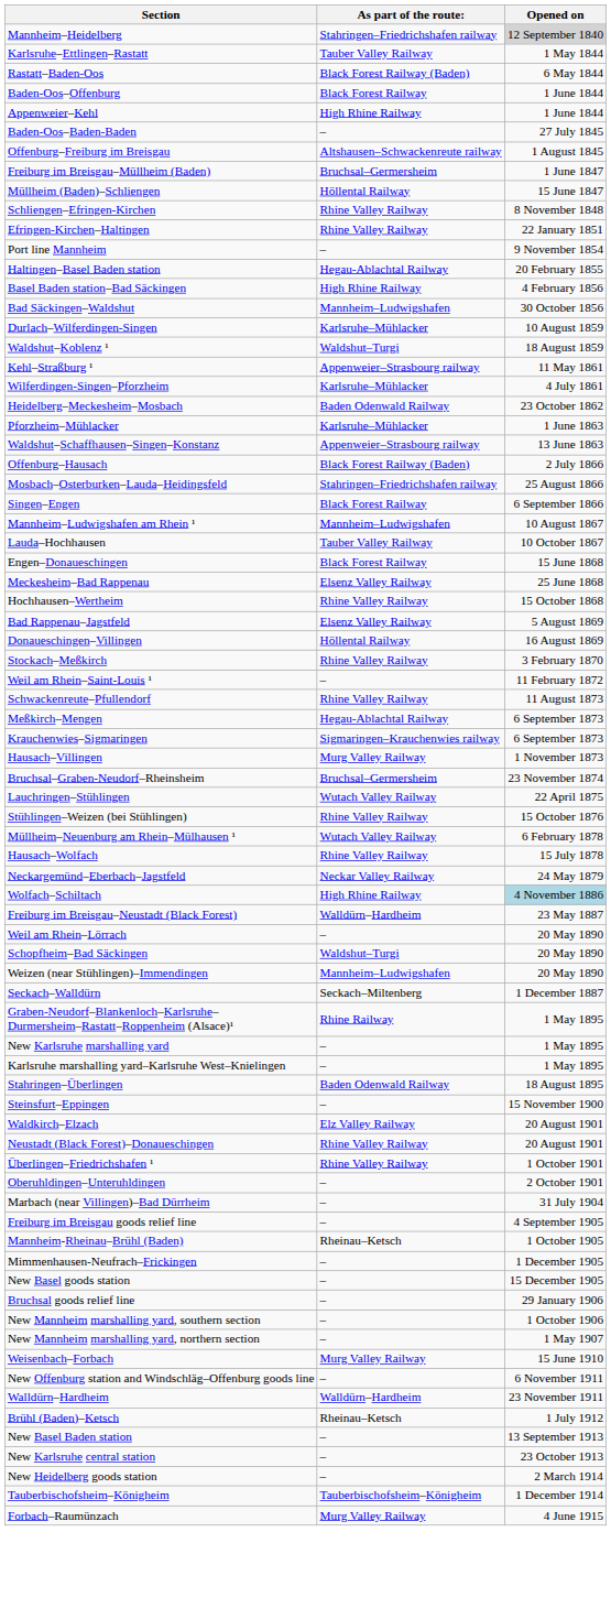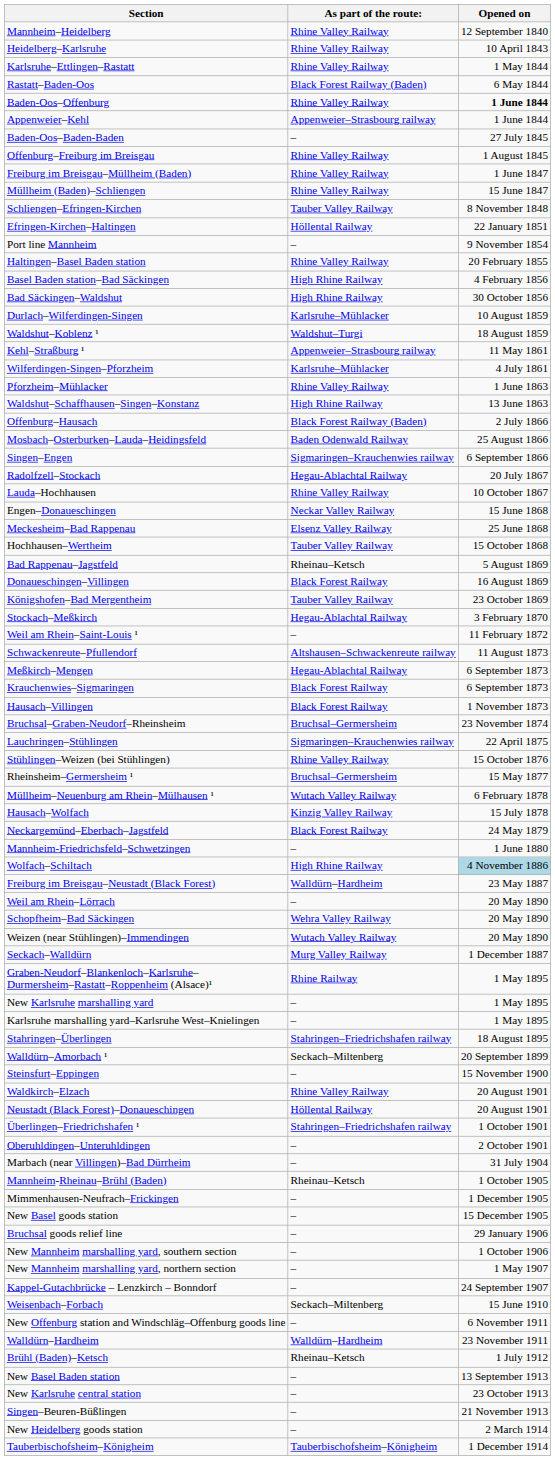 <table class="wikitable">
 <tr>
 <th>Section</th>
 <th>As part of the route:</th>
 <th>Opened on</th>
 </tr>
 <tr>
 <td><a href='#'>Mannheim</a>–<a href='#'>Heidelberg</a></td>
-<td><a href='#'>Stahringen–Friedrichshafen railway</a></td>
-<td align="right" style="background: lightgrey;">12 September 1840</td>
+<td><a href='#'>Rhine Valley Railway</a></td>
+<td align="right">12 September 1840</td>
+</tr>
+<tr>
+<td><a href='#'>Heidelberg</a>–<a href='#'>Karlsruhe</a></td>
+<td><a href='#'>Rhine Valley Railway</a></td>
+<td align="right">10 April 1843</td>
 </tr>
 <tr>
 <td><a href='#'>Karlsruhe</a>–<a href='#'>Ettlingen</a>–<a href='#'>Rastatt</a></td>
-<td><a href='#'>Tauber Valley Railway</a></td>
+<td><a href='#'>Rhine Valley Railway</a></td>
 <td align="right">1 May 1844</td>
 </tr>
 <tr>
 <td><a href='#'>Rastatt</a>–<a href='#'>Baden-Oos</a></td>
 <td><a href='#'>Black Forest Railway (Baden)</a></td>
 <td align="right">6 May 1844</td>
 </tr>
 <tr>
 <td><a href='#'>Baden-Oos</a>–<a href='#'>Offenburg</a></td>
-<td><a href='#'>Black Forest Railway</a></td>
-<td align="right">1 June 1844</td>
+<td><a href='#'>Rhine Valley Railway</a></td>
+<td align="right"><strong>1 June 1844</strong></td>
 </tr>
 <tr>
 <td><a href='#'>Appenweier</a>–<a href='#'>Kehl</a></td>
-<td><a href='#'>High Rhine Railway</a></td>
+<td><a href='#'>Appenweier–Strasbourg railway</a></td>
 <td align="right">1 June 1844</td>
 </tr>
 <tr>
 <td><a href='#'>Baden-Oos</a>–<a href='#'>Baden-Baden</a></td>
 <td>–</td>
 <td align="right">27 July 1845</td>
 </tr>
 <tr>
 <td><a href='#'>Offenburg</a>–<a href='#'>Freiburg im Breisgau</a></td>
-<td><a href='#'>Altshausen–Schwackenreute railway</a></td>
+<td><a href='#'>Rhine Valley Railway</a></td>
 <td align="right">1 August 1845</td>
 </tr>
 <tr>
 <td><a href='#'>Freiburg im Breisgau</a>–<a href='#'>Müllheim (Baden)</a></td>
-<td><a href='#'>Bruchsal–Germersheim</a></td>
+<td><a href='#'>Rhine Valley Railway</a></td>
 <td align="right">1 June 1847</td>
 </tr>
 <tr>
 <td><a href='#'>Müllheim (Baden)</a>–<a href='#'>Schliengen</a></td>
-<td><a href='#'>Höllental Railway</a></td>
+<td><a href='#'>Rhine Valley Railway</a></td>
 <td align="right">15 June 1847</td>
 </tr>
 <tr>
 <td><a href='#'>Schliengen</a>–<a href='#'>Efringen-Kirchen</a></td>
-<td><a href='#'>Rhine Valley Railway</a></td>
+<td><a href='#'>Tauber Valley Railway</a></td>
 <td align="right">8 November 1848</td>
 </tr>
 <tr>
 <td><a href='#'>Efringen-Kirchen</a>–<a href='#'>Haltingen</a></td>
-<td><a href='#'>Rhine Valley Railway</a></td>
+<td><a href='#'>Höllental Railway</a></td>
 <td align="right">22 January 1851</td>
 </tr>
 <tr>
 <td>Port line <a href='#'>Mannheim</a></td>
 <td>–</td>
 <td align="right">9 November 1854</td>
 </tr>
 <tr>
 <td><a href='#'>Haltingen</a>–<a href='#'>Basel Baden station</a></td>
-<td><a href='#'>Hegau-Ablachtal Railway</a></td>
+<td><a href='#'>Rhine Valley Railway</a></td>
 <td align="right">20 February 1855</td>
 </tr>
 <tr>
 <td><a href='#'>Basel Baden station</a>–<a href='#'>Bad Säckingen</a></td>
 <td><a href='#'>High Rhine Railway</a></td>
 <td align="right">4 February 1856</td>
 </tr>
 <tr>
 <td><a href='#'>Bad Säckingen</a>–<a href='#'>Waldshut</a></td>
-<td><a href='#'>Mannheim–Ludwigshafen</a></td>
+<td><a href='#'>High Rhine Railway</a></td>
 <td align="right">30 October 1856</td>
 </tr>
 <tr>
 <td><a href='#'>Durlach</a>–<a href='#'>Wilferdingen-Singen</a></td>
 <td><a href='#'>Karlsruhe–Mühlacker</a></td>
 <td align="right">10 August 1859</td>
 </tr>
 <tr>
 <td><a href='#'>Waldshut</a>–<a href='#'>Koblenz</a> ¹</td>
 <td><a href='#'>Waldshut–Turgi</a></td>
 <td align="right">18 August 1859</td>
 </tr>
 <tr>
 <td><a href='#'>Kehl</a>–<a href='#'>Straßburg</a> ¹</td>
 <td><a href='#'>Appenweier–Strasbourg railway</a></td>
 <td align="right">11 May 1861</td>
 </tr>
 <tr>
 <td><a href='#'>Wilferdingen-Singen</a>–<a href='#'>Pforzheim</a></td>
 <td><a href='#'>Karlsruhe–Mühlacker</a></td>
 <td align="right">4 July 1861</td>
 </tr>
 <tr>
-<td><a href='#'>Heidelberg</a>–<a href='#'>Meckesheim</a>–<a href='#'>Mosbach</a></td>
-<td><a href='#'>Baden Odenwald Railway</a></td>
-<td align="right">23 October 1862</td>
-</tr>
-<tr>
 <td><a href='#'>Pforzheim</a>–<a href='#'>Mühlacker</a></td>
-<td><a href='#'>Karlsruhe–Mühlacker</a></td>
+<td><a href='#'>Rhine Valley Railway</a></td>
 <td align="right">1 June 1863</td>
 </tr>
 <tr>
 <td><a href='#'>Waldshut</a>–<a href='#'>Schaffhausen</a>–<a href='#'>Singen</a>–<a href='#'>Konstanz</a></td>
-<td><a href='#'>Appenweier–Strasbourg railway</a></td>
+<td><a href='#'>High Rhine Railway</a></td>
 <td align="right">13 June 1863</td>
 </tr>
 <tr>
 <td><a href='#'>Offenburg</a>–<a href='#'>Hausach</a></td>
 <td><a href='#'>Black Forest Railway (Baden)</a></td>
 <td align="right">2 July 1866</td>
 </tr>
 <tr>
 <td><a href='#'>Mosbach</a>–<a href='#'>Osterburken</a>–<a href='#'>Lauda</a>–<a href='#'>Heidingsfeld</a></td>
-<td><a href='#'>Stahringen–Friedrichshafen railway</a></td>
+<td><a href='#'>Baden Odenwald Railway</a></td>
 <td align="right">25 August 1866</td>
 </tr>
 <tr>
 <td><a href='#'>Singen</a>–<a href='#'>Engen</a></td>
-<td><a href='#'>Black Forest Railway</a></td>
+<td><a href='#'>Sigmaringen–Krauchenwies railway</a></td>
 <td align="right">6 September 1866</td>
 </tr>
 <tr>
-<td><a href='#'>Mannheim</a>–<a href='#'>Ludwigshafen am Rhein</a> ¹</td>
-<td><a href='#'>Mannheim–Ludwigshafen</a></td>
-<td align="right">10 August 1867</td>
+<td><a href='#'>Radolfzell</a>–<a href='#'>Stockach</a></td>
+<td><a href='#'>Hegau-Ablachtal Railway</a></td>
+<td align="right">20 July 1867</td>
 </tr>
 <tr>
 <td><a href='#'>Lauda</a>–Hochhausen</td>
-<td><a href='#'>Tauber Valley Railway</a></td>
+<td><a href='#'>Rhine Valley Railway</a></td>
 <td align="right">10 October 1867</td>
 </tr>
 <tr>
 <td>Engen–<a href='#'>Donaueschingen</a></td>
-<td><a href='#'>Black Forest Railway</a></td>
+<td><a href='#'>Neckar Valley Railway</a></td>
 <td align="right">15 June 1868</td>
 </tr>
 <tr>
 <td><a href='#'>Meckesheim</a>–<a href='#'>Bad Rappenau</a></td>
 <td><a href='#'>Elsenz Valley Railway</a></td>
 <td align="right">25 June 1868</td>
 </tr>
 <tr>
 <td>Hochhausen–<a href='#'>Wertheim</a></td>
-<td><a href='#'>Rhine Valley Railway</a></td>
+<td><a href='#'>Tauber Valley Railway</a></td>
 <td align="right">15 October 1868</td>
 </tr>
 <tr>
 <td><a href='#'>Bad Rappenau</a>–<a href='#'>Jagstfeld</a></td>
-<td><a href='#'>Elsenz Valley Railway</a></td>
+<td>Rheinau–Ketsch</td>
 <td align="right">5 August 1869</td>
 </tr>
 <tr>
 <td><a href='#'>Donaueschingen</a>–<a href='#'>Villingen</a></td>
-<td><a href='#'>Höllental Railway</a></td>
+<td><a href='#'>Black Forest Railway</a></td>
 <td align="right">16 August 1869</td>
 </tr>
 <tr>
+<td><a href='#'>Königshofen</a>–<a href='#'>Bad Mergentheim</a></td>
+<td><a href='#'>Tauber Valley Railway</a></td>
+<td align="right">23 October 1869</td>
+</tr>
+<tr>
 <td><a href='#'>Stockach</a>–<a href='#'>Meßkirch</a></td>
-<td><a href='#'>Rhine Valley Railway</a></td>
+<td><a href='#'>Hegau-Ablachtal Railway</a></td>
 <td align="right">3 February 1870</td>
 </tr>
 <tr>
 <td><a href='#'>Weil am Rhein</a>–<a href='#'>Saint-Louis</a> ¹</td>
 <td>–</td>
 <td align="right">11 February 1872</td>
 </tr>
 <tr>
 <td><a href='#'>Schwackenreute</a>–<a href='#'>Pfullendorf</a></td>
-<td><a href='#'>Rhine Valley Railway</a></td>
+<td><a href='#'>Altshausen–Schwackenreute railway</a></td>
 <td align="right">11 August 1873</td>
 </tr>
 <tr>
 <td><a href='#'>Meßkirch</a>–<a href='#'>Mengen</a></td>
 <td><a href='#'>Hegau-Ablachtal Railway</a></td>
 <td align="right">6 September 1873</td>
 </tr>
 <tr>
 <td><a href='#'>Krauchenwies</a>–<a href='#'>Sigmaringen</a></td>
-<td><a href='#'>Sigmaringen–Krauchenwies railway</a></td>
+<td><a href='#'>Black Forest Railway</a></td>
 <td align="right">6 September 1873</td>
 </tr>
 <tr>
 <td><a href='#'>Hausach</a>–<a href='#'>Villingen</a></td>
-<td><a href='#'>Murg Valley Railway</a></td>
+<td><a href='#'>Black Forest Railway</a></td>
 <td align="right">1 November 1873</td>
 </tr>
 <tr>
 <td><a href='#'>Bruchsal</a>–<a href='#'>Graben-Neudorf</a>–Rheinsheim</td>
 <td><a href='#'>Bruchsal–Germersheim</a></td>
 <td align="right">23 November 1874</td>
 </tr>
 <tr>
 <td><a href='#'>Lauchringen</a>–<a href='#'>Stühlingen</a></td>
-<td><a href='#'>Wutach Valley Railway</a></td>
+<td><a href='#'>Sigmaringen–Krauchenwies railway</a></td>
 <td align="right">22 April 1875</td>
 </tr>
 <tr>
 <td><a href='#'>Stühlingen</a>–Weizen (bei Stühlingen)</td>
 <td><a href='#'>Rhine Valley Railway</a></td>
 <td align="right">15 October 1876</td>
 </tr>
 <tr>
+<td>Rheinsheim–<a href='#'>Germersheim</a> ¹</td>
+<td><a href='#'>Bruchsal–Germersheim</a></td>
+<td align="right">15 May 1877</td>
+</tr>
+<tr>
 <td><a href='#'>Müllheim</a>–<a href='#'>Neuenburg am Rhein</a>–<a href='#'>Mülhausen</a> ¹</td>
 <td><a href='#'>Wutach Valley Railway</a></td>
 <td align="right">6 February 1878</td>
 </tr>
 <tr>
 <td><a href='#'>Hausach</a>–<a href='#'>Wolfach</a></td>
-<td><a href='#'>Rhine Valley Railway</a></td>
+<td><a href='#'>Kinzig Valley Railway</a></td>
 <td align="right">15 July 1878</td>
 </tr>
 <tr>
 <td><a href='#'>Neckargemünd</a>–<a href='#'>Eberbach</a>–<a href='#'>Jagstfeld</a></td>
-<td><a href='#'>Neckar Valley Railway</a></td>
+<td><a href='#'>Black Forest Railway</a></td>
 <td align="right">24 May 1879</td>
+</tr>
+<tr>
+<td><a href='#'>Mannheim-Friedrichsfeld</a>–<a href='#'>Schwetzingen</a></td>
+<td>–</td>
+<td align="right">1 June 1880</td>
 </tr>
 <tr>
 <td><a href='#'>Wolfach</a>–<a href='#'>Schiltach</a></td>
 <td><a href='#'>High Rhine Railway</a></td>
 <td align="right" style="background: lightblue;">4 November 1886</td>
 </tr>
 <tr>
 <td><a href='#'>Freiburg im Breisgau</a>–<a href='#'>Neustadt (Black Forest)</a></td>
 <td><a href='#'>Walldürn</a>–<a href='#'>Hardheim</a></td>
 <td align="right">23 May 1887</td>
 </tr>
 <tr>
 <td><a href='#'>Weil am Rhein</a>–<a href='#'>Lörrach</a></td>
 <td>–</td>
 <td align="right">20 May 1890</td>
 </tr>
 <tr>
 <td><a href='#'>Schopfheim</a>–<a href='#'>Bad Säckingen</a></td>
-<td><a href='#'>Waldshut–Turgi</a></td>
+<td><a href='#'>Wehra Valley Railway</a></td>
 <td align="right">20 May 1890</td>
 </tr>
 <tr>
 <td>Weizen (near Stühlingen)–<a href='#'>Immendingen</a></td>
-<td><a href='#'>Mannheim–Ludwigshafen</a></td>
+<td><a href='#'>Wutach Valley Railway</a></td>
 <td align="right">20 May 1890</td>
 </tr>
 <tr>
 <td><a href='#'>Seckach</a>–<a href='#'>Walldürn</a></td>
-<td>Seckach–Miltenberg</td>
+<td><a href='#'>Murg Valley Railway</a></td>
 <td align="right">1 December 1887</td>
 </tr>
 <tr>
 <td><a href='#'>Graben-Neudorf</a>–<a href='#'>Blankenloch</a>–<a href='#'>Karlsruhe</a>–<br><a href='#'>Durmersheim</a>–<a href='#'>Rastatt</a>–<a href='#'>Roppenheim</a> (Alsace)¹</td>
 <td><a href='#'>Rhine Railway</a></td>
 <td align="right">1 May 1895</td>
 </tr>
 <tr>
 <td>New <a href='#'>Karlsruhe</a> <a href='#'>marshalling yard</a></td>
 <td>–</td>
 <td align="right">1 May 1895</td>
 </tr>
 <tr>
 <td>Karlsruhe marshalling yard–Karlsruhe West–Knielingen</td>
 <td>–</td>
 <td align="right">1 May 1895</td>
 </tr>
 <tr>
 <td><a href='#'>Stahringen</a>–<a href='#'>Überlingen</a></td>
-<td><a href='#'>Baden Odenwald Railway</a></td>
+<td><a href='#'>Stahringen–Friedrichshafen railway</a></td>
 <td align="right">18 August 1895</td>
+</tr>
+<tr>
+<td><a href='#'>Walldürn</a>–<a href='#'>Amorbach</a> ¹</td>
+<td>Seckach–Miltenberg</td>
+<td align="right">20 September 1899</td>
 </tr>
 <tr>
 <td><a href='#'>Steinsfurt</a>–<a href='#'>Eppingen</a></td>
 <td>–</td>
 <td align="right">15 November 1900</td>
 </tr>
 <tr>
 <td><a href='#'>Waldkirch</a>–<a href='#'>Elzach</a></td>
-<td><a href='#'>Elz Valley Railway</a></td>
+<td><a href='#'>Rhine Valley Railway</a></td>
 <td align="right">20 August 1901</td>
 </tr>
 <tr>
 <td><a href='#'>Neustadt (Black Forest)</a>–<a href='#'>Donaueschingen</a></td>
-<td><a href='#'>Rhine Valley Railway</a></td>
+<td><a href='#'>Höllental Railway</a></td>
 <td align="right">20 August 1901</td>
 </tr>
 <tr>
 <td><a href='#'>Überlingen</a>–<a href='#'>Friedrichshafen</a> ¹</td>
-<td><a href='#'>Rhine Valley Railway</a></td>
+<td><a href='#'>Stahringen–Friedrichshafen railway</a></td>
 <td align="right">1 October 1901</td>
 </tr>
 <tr>
 <td><a href='#'>Oberuhldingen</a>–<a href='#'>Unteruhldingen</a></td>
 <td>–</td>
 <td align="right">2 October 1901</td>
 </tr>
 <tr>
 <td>Marbach (near <a href='#'>Villingen</a>)–<a href='#'>Bad Dürrheim</a></td>
 <td>–</td>
 <td align="right">31 July 1904</td>
-</tr>
-<tr>
-<td><a href='#'>Freiburg im Breisgau</a> goods relief line</td>
-<td>–</td>
-<td align="right">4 September 1905</td>
 </tr>
 <tr>
 <td><a href='#'>Mannheim</a>-<a href='#'>Rheinau</a>–<a href='#'>Brühl (Baden)</a></td>
 <td>Rheinau–Ketsch</td>
 <td align="right">1 October 1905</td>
 </tr>
 <tr>
 <td>Mimmenhausen-Neufrach–<a href='#'>Frickingen</a></td>
 <td>–</td>
 <td align="right">1 December 1905</td>
 </tr>
 <tr>
 <td>New <a href='#'>Basel</a> goods station</td>
 <td>–</td>
 <td align="right">15 December 1905</td>
 </tr>
 <tr>
 <td><a href='#'>Bruchsal</a> goods relief line</td>
 <td>–</td>
 <td align="right">29 January 1906</td>
 </tr>
 <tr>
 <td>New <a href='#'>Mannheim</a> <a href='#'>marshalling yard</a>, southern section</td>
 <td>–</td>
 <td align="right">1 October 1906</td>
 </tr>
 <tr>
 <td>New <a href='#'>Mannheim</a> <a href='#'>marshalling yard</a>, northern section</td>
 <td>–</td>
 <td align="right">1 May 1907</td>
 </tr>
 <tr>
+<td><a href='#'>Kappel-Gutachbrücke</a> – Lenzkirch – Bonndorf</td>
+<td>–</td>
+<td align="right">24 September 1907</td>
+</tr>
+<tr>
 <td><a href='#'>Weisenbach</a>–<a href='#'>Forbach</a></td>
-<td><a href='#'>Murg Valley Railway</a></td>
+<td>Seckach–Miltenberg</td>
 <td align="right">15 June 1910</td>
 </tr>
 <tr>
 <td>New <a href='#'>Offenburg</a> station and Windschläg–Offenburg goods line</td>
 <td>–</td>
 <td align="right">6 November 1911</td>
 </tr>
 <tr>
 <td><a href='#'>Walldürn</a>–<a href='#'>Hardheim</a></td>
 <td><a href='#'>Walldürn</a>–<a href='#'>Hardheim</a></td>
 <td align="right">23 November 1911</td>
 </tr>
 <tr>
 <td><a href='#'>Brühl (Baden)</a>–<a href='#'>Ketsch</a></td>
 <td>Rheinau–Ketsch</td>
 <td align="right">1 July 1912</td>
 </tr>
 <tr>
 <td>New <a href='#'>Basel Baden station</a></td>
 <td>–</td>
 <td align="right">13 September 1913</td>
 </tr>
 <tr>
 <td>New <a href='#'>Karlsruhe</a> <a href='#'>central station</a></td>
 <td>–</td>
 <td align="right">23 October 1913</td>
 </tr>
 <tr>
+<td><a href='#'>Singen</a>–Beuren-Büßlingen</td>
+<td>–</td>
+<td align="right">21 November 1913</td>
+</tr>
+<tr>
 <td>New <a href='#'>Heidelberg</a> goods station</td>
 <td>–</td>
 <td align="right">2 March 1914</td>
 </tr>
 <tr>
 <td><a href='#'>Tauberbischofsheim</a>–<a href='#'>Königheim</a></td>
 <td><a href='#'>Tauberbischofsheim</a>–<a href='#'>Königheim</a></td>
 <td align="right">1 December 1914</td>
 </tr>
-<tr>
-<td><a href='#'>Forbach</a>–Raumünzach</td>
-<td><a href='#'>Murg Valley Railway</a></td>
-<td align="right">4 June 1915</td>
-</tr>
 </table>
